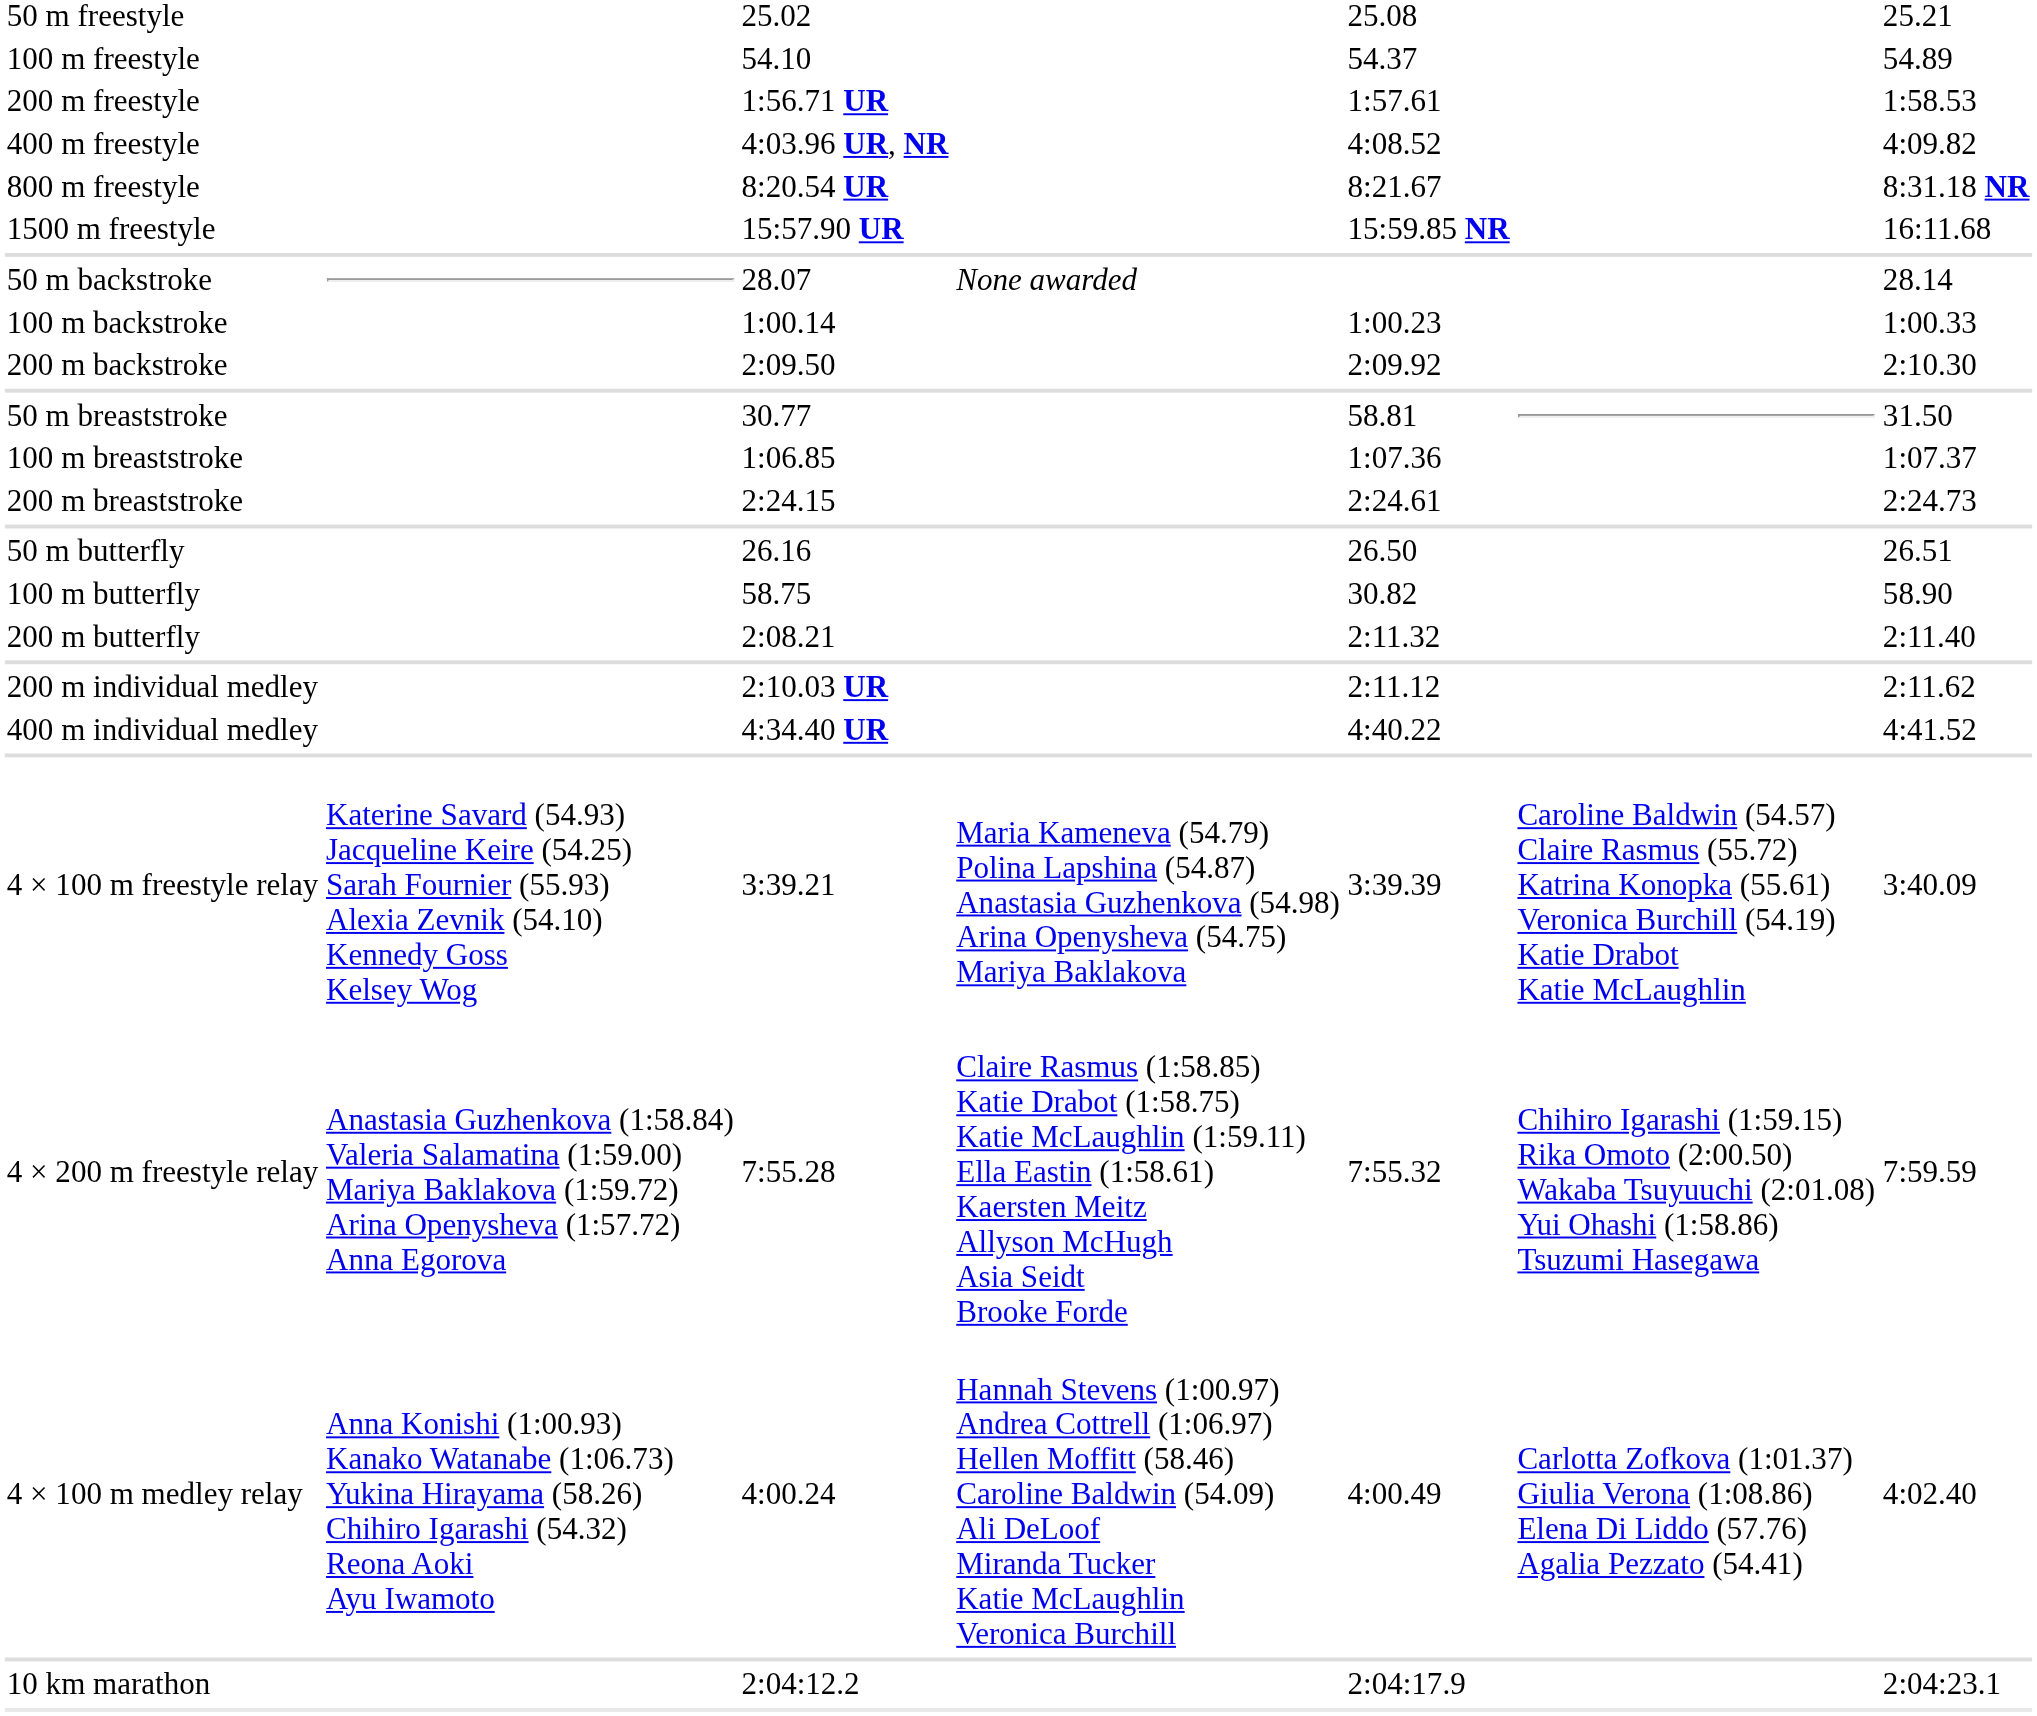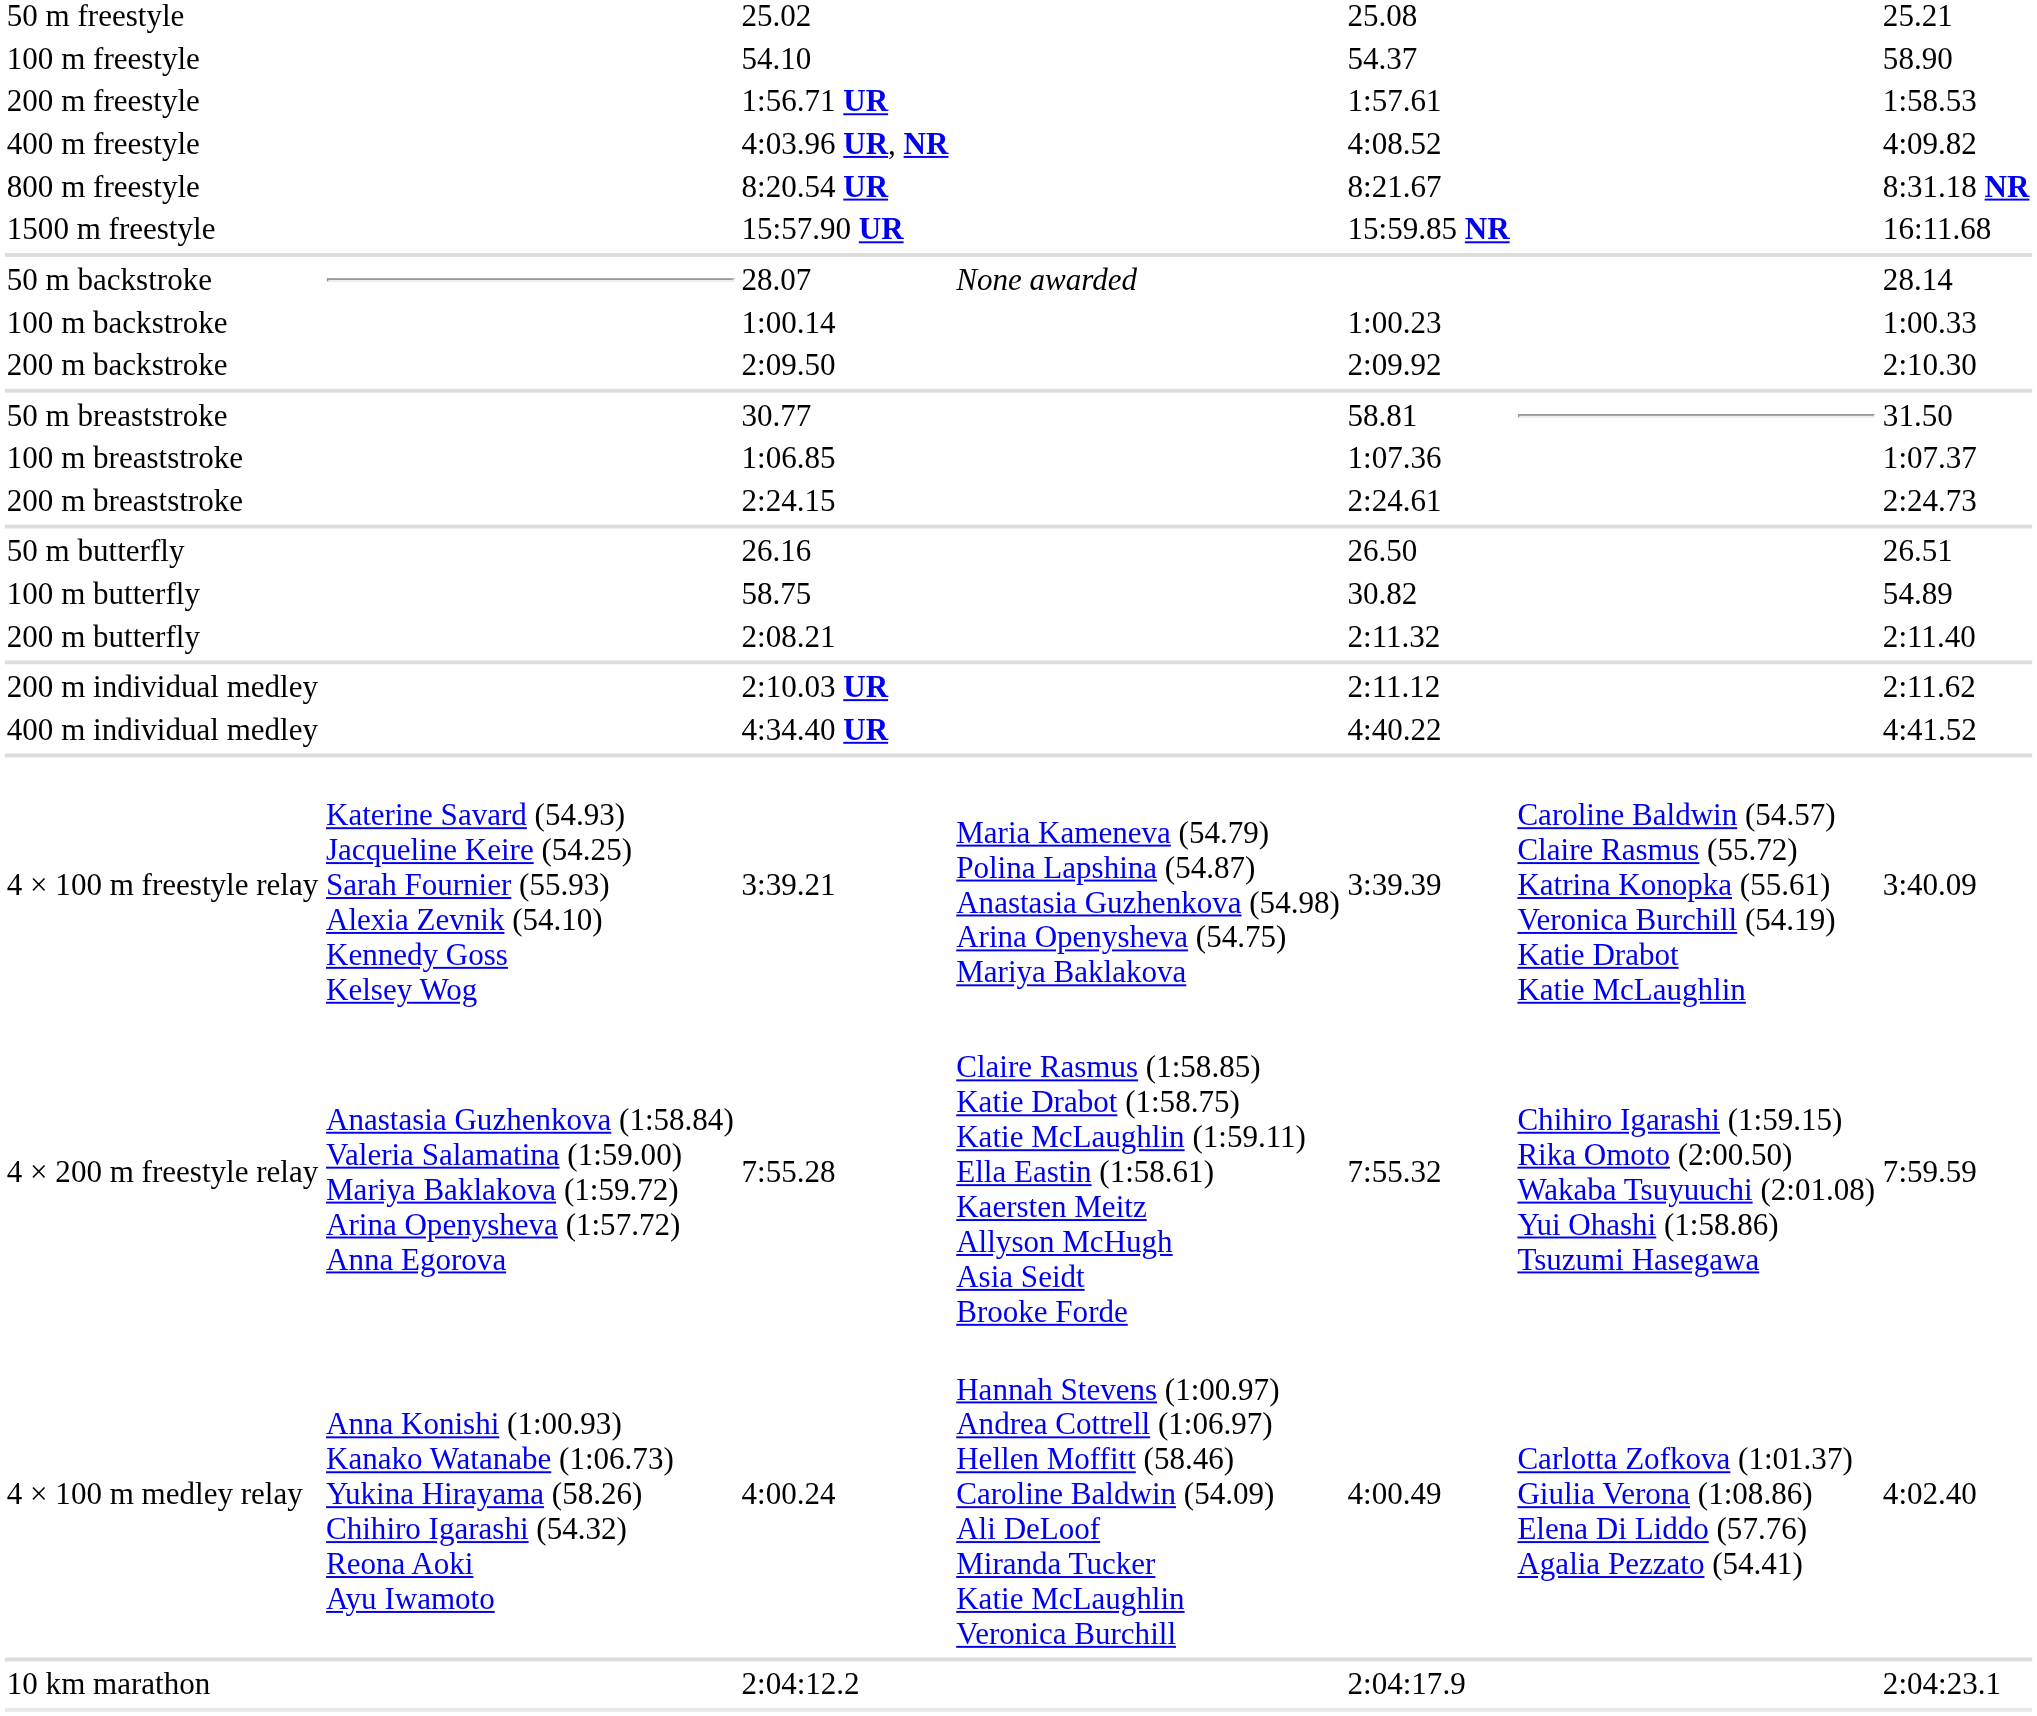 <table>
 <tr>
 <td>50 m freestyle<br></td>
 <td></td>
 <td>25.02</td>
 <td></td>
 <td>25.08</td>
 <td></td>
 <td>25.21</td>
 </tr>
 <tr>
 <td>100 m freestyle<br></td>
 <td></td>
 <td>54.10</td>
 <td></td>
 <td>54.37</td>
 <td></td>
-<td>54.89</td>
+<td>58.90</td>
 </tr>
 <tr>
 <td>200 m freestyle<br></td>
 <td></td>
 <td>1:56.71 <strong><a href='#'>UR</a></strong></td>
 <td></td>
 <td>1:57.61</td>
 <td></td>
 <td>1:58.53</td>
 </tr>
 <tr>
 <td>400 m freestyle<br></td>
 <td></td>
 <td>4:03.96 <strong><a href='#'>UR</a></strong>, <strong><a href='#'>NR</a></strong></td>
 <td></td>
 <td>4:08.52</td>
 <td></td>
 <td>4:09.82</td>
 </tr>
 <tr>
 <td>800 m freestyle<br></td>
 <td></td>
 <td>8:20.54 <strong><a href='#'>UR</a></strong></td>
 <td></td>
 <td>8:21.67</td>
 <td></td>
 <td>8:31.18 <strong><a href='#'>NR</a></strong></td>
 </tr>
 <tr>
 <td>1500 m freestyle<br></td>
 <td></td>
 <td>15:57.90 <strong><a href='#'>UR</a></strong></td>
 <td></td>
 <td>15:59.85 <strong><a href='#'>NR</a></strong></td>
 <td></td>
 <td>16:11.68</td>
 </tr>
 <tr bgcolor=#DDDDDD>
 <td colspan=7></td>
 </tr>
 <tr>
 <td>50 m backstroke<br></td>
 <td><hr></td>
 <td>28.07</td>
 <td><em>None awarded</em></td>
 <td></td>
 <td></td>
 <td>28.14</td>
 </tr>
 <tr>
 <td>100 m backstroke<br></td>
 <td></td>
 <td>1:00.14</td>
 <td></td>
 <td>1:00.23</td>
 <td></td>
 <td>1:00.33</td>
 </tr>
 <tr>
 <td>200 m backstroke<br></td>
 <td></td>
 <td>2:09.50</td>
 <td></td>
 <td>2:09.92</td>
 <td></td>
 <td>2:10.30</td>
 </tr>
 <tr bgcolor=#DDDDDD>
 <td colspan=7></td>
 </tr>
 <tr>
 <td>50 m breaststroke<br></td>
 <td></td>
 <td>30.77</td>
 <td></td>
 <td>58.81</td>
 <td><hr></td>
 <td>31.50</td>
 </tr>
 <tr>
 <td>100 m breaststroke<br></td>
 <td></td>
 <td>1:06.85</td>
 <td></td>
 <td>1:07.36</td>
 <td></td>
 <td>1:07.37</td>
 </tr>
 <tr>
 <td>200 m breaststroke<br></td>
 <td></td>
 <td>2:24.15</td>
 <td></td>
 <td>2:24.61</td>
 <td></td>
 <td>2:24.73</td>
 </tr>
 <tr bgcolor=#DDDDDD>
 <td colspan=7></td>
 </tr>
 <tr>
 <td>50 m butterfly<br></td>
 <td></td>
 <td>26.16</td>
 <td></td>
 <td>26.50</td>
 <td></td>
 <td>26.51</td>
 </tr>
 <tr>
 <td>100 m butterfly<br></td>
 <td></td>
 <td>58.75</td>
 <td></td>
 <td>30.82</td>
 <td></td>
-<td>58.90</td>
+<td>54.89</td>
 </tr>
 <tr>
 <td>200 m butterfly<br></td>
 <td></td>
 <td>2:08.21</td>
 <td></td>
 <td>2:11.32</td>
 <td></td>
 <td>2:11.40</td>
 </tr>
 <tr bgcolor=#DDDDDD>
 <td colspan=7></td>
 </tr>
 <tr>
 <td>200 m individual medley<br></td>
 <td></td>
 <td>2:10.03 <strong><a href='#'>UR</a></strong></td>
 <td></td>
 <td>2:11.12</td>
 <td></td>
 <td>2:11.62</td>
 </tr>
 <tr>
 <td>400 m individual medley<br></td>
 <td></td>
 <td>4:34.40 <strong><a href='#'>UR</a></strong></td>
 <td></td>
 <td>4:40.22</td>
 <td></td>
 <td>4:41.52</td>
 </tr>
 <tr bgcolor=#DDDDDD>
 <td colspan=7></td>
 </tr>
 <tr>
 <td>4 × 100 m freestyle relay<br></td>
 <td><br><a href='#'>Katerine Savard</a> (54.93)<br><a href='#'>Jacqueline Keire</a> (54.25)<br><a href='#'>Sarah Fournier</a> (55.93)<br><a href='#'>Alexia Zevnik</a> (54.10)<br><a href='#'>Kennedy Goss</a><br><a href='#'>Kelsey Wog</a></td>
 <td>3:39.21</td>
 <td><br><a href='#'>Maria Kameneva</a> (54.79)<br><a href='#'>Polina Lapshina</a> (54.87)<br><a href='#'>Anastasia Guzhenkova</a> (54.98)<br><a href='#'>Arina Openysheva</a> (54.75)<br><a href='#'>Mariya Baklakova</a></td>
 <td>3:39.39</td>
 <td><br><a href='#'>Caroline Baldwin</a> (54.57)<br><a href='#'>Claire Rasmus</a> (55.72)<br><a href='#'>Katrina Konopka</a> (55.61)<br><a href='#'>Veronica Burchill</a> (54.19)<br><a href='#'>Katie Drabot</a><br><a href='#'>Katie McLaughlin</a></td>
 <td>3:40.09</td>
 </tr>
 <tr>
 <td>4 × 200 m freestyle relay<br></td>
 <td><br><a href='#'>Anastasia Guzhenkova</a> (1:58.84)<br><a href='#'>Valeria Salamatina</a> (1:59.00)<br><a href='#'>Mariya Baklakova</a> (1:59.72)<br><a href='#'>Arina Openysheva</a> (1:57.72)<br><a href='#'>Anna Egorova</a></td>
 <td>7:55.28</td>
 <td><br><a href='#'>Claire Rasmus</a> (1:58.85)<br><a href='#'>Katie Drabot</a> (1:58.75)<br><a href='#'>Katie McLaughlin</a> (1:59.11)<br><a href='#'>Ella Eastin</a> (1:58.61)<br><a href='#'>Kaersten Meitz</a><br><a href='#'>Allyson McHugh</a><br><a href='#'>Asia Seidt</a><br><a href='#'>Brooke Forde</a></td>
 <td>7:55.32</td>
 <td><br><a href='#'>Chihiro Igarashi</a> (1:59.15)<br><a href='#'>Rika Omoto</a> (2:00.50)<br><a href='#'>Wakaba Tsuyuuchi</a> (2:01.08)<br><a href='#'>Yui Ohashi</a> (1:58.86)<br><a href='#'>Tsuzumi Hasegawa</a></td>
 <td>7:59.59</td>
 </tr>
 <tr>
 <td>4 × 100 m medley relay<br></td>
 <td><br><a href='#'>Anna Konishi</a> (1:00.93)<br><a href='#'>Kanako Watanabe</a> (1:06.73)<br><a href='#'>Yukina Hirayama</a> (58.26)<br><a href='#'>Chihiro Igarashi</a> (54.32)<br><a href='#'>Reona Aoki</a><br><a href='#'>Ayu Iwamoto</a></td>
 <td>4:00.24</td>
 <td><br><a href='#'>Hannah Stevens</a> (1:00.97)<br><a href='#'>Andrea Cottrell</a> (1:06.97)<br><a href='#'>Hellen Moffitt</a> (58.46)<br><a href='#'>Caroline Baldwin</a> (54.09)<br><a href='#'>Ali DeLoof</a><br><a href='#'>Miranda Tucker</a><br><a href='#'>Katie McLaughlin</a><br><a href='#'>Veronica Burchill</a></td>
 <td>4:00.49</td>
 <td><br><a href='#'>Carlotta Zofkova</a> (1:01.37)<br><a href='#'>Giulia Verona</a> (1:08.86)<br><a href='#'>Elena Di Liddo</a> (57.76)<br><a href='#'>Agalia Pezzato</a> (54.41)</td>
 <td>4:02.40</td>
 </tr>
 <tr bgcolor=#DDDDDD>
 <td colspan=7></td>
 </tr>
 <tr>
 <td>10 km marathon<br></td>
 <td></td>
 <td>2:04:12.2</td>
 <td></td>
 <td>2:04:17.9</td>
 <td></td>
 <td>2:04:23.1</td>
 </tr>
 <tr bgcolor= e8e8e8>
 <td colspan=7></td>
 </tr>
 </table>
